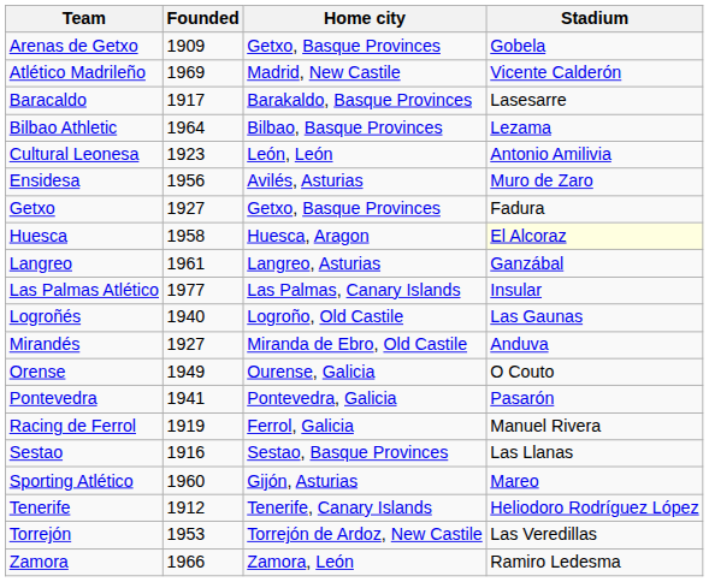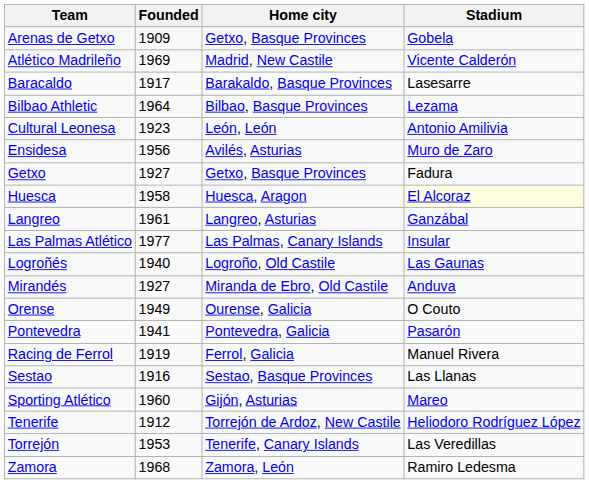 <table class="wikitable sortable">
 <tr>
 <th>Team</th>
 <th>Founded</th>
 <th>Home city</th>
 <th>Stadium</th>
 </tr>
 <tr>
 <td><a href='#'>Arenas de Getxo</a></td>
 <td>1909</td>
 <td><a href='#'>Getxo</a>, <a href='#'>Basque Provinces</a></td>
 <td><a href='#'>Gobela</a></td>
 </tr>
 <tr>
 <td><a href='#'>Atlético Madrileño</a></td>
 <td>1969</td>
 <td><a href='#'>Madrid</a>, <a href='#'>New Castile</a></td>
 <td><a href='#'>Vicente Calderón</a></td>
 </tr>
 <tr>
 <td><a href='#'>Baracaldo</a></td>
 <td>1917</td>
 <td><a href='#'>Barakaldo</a>, <a href='#'>Basque Provinces</a></td>
 <td>Lasesarre</td>
 </tr>
 <tr>
 <td><a href='#'>Bilbao Athletic</a></td>
 <td>1964</td>
 <td><a href='#'>Bilbao</a>, <a href='#'>Basque Provinces</a></td>
 <td><a href='#'>Lezama</a></td>
 </tr>
 <tr>
 <td><a href='#'>Cultural Leonesa</a></td>
 <td>1923</td>
 <td><a href='#'>León</a>, <a href='#'>León</a></td>
 <td><a href='#'>Antonio Amilivia</a></td>
 </tr>
 <tr>
 <td><a href='#'>Ensidesa</a></td>
 <td>1956</td>
 <td><a href='#'>Avilés</a>, <a href='#'>Asturias</a></td>
 <td><a href='#'>Muro de Zaro</a></td>
 </tr>
 <tr>
 <td><a href='#'>Getxo</a></td>
 <td>1927</td>
 <td><a href='#'>Getxo</a>, <a href='#'>Basque Provinces</a></td>
 <td>Fadura</td>
 </tr>
 <tr>
 <td><a href='#'>Huesca</a></td>
 <td>1958</td>
 <td><a href='#'>Huesca</a>, <a href='#'>Aragon</a></td>
 <td style="background: lightyellow;"><a href='#'>El Alcoraz</a></td>
 </tr>
 <tr>
 <td><a href='#'>Langreo</a></td>
 <td>1961</td>
 <td><a href='#'>Langreo</a>, <a href='#'>Asturias</a></td>
 <td><a href='#'>Ganzábal</a></td>
 </tr>
 <tr>
 <td><a href='#'>Las Palmas Atlético</a></td>
 <td>1977</td>
 <td><a href='#'>Las Palmas</a>, <a href='#'>Canary Islands</a></td>
 <td><a href='#'>Insular</a></td>
 </tr>
 <tr>
 <td><a href='#'>Logroñés</a></td>
 <td>1940</td>
 <td><a href='#'>Logroño</a>, <a href='#'>Old Castile</a></td>
 <td><a href='#'>Las Gaunas</a></td>
 </tr>
 <tr>
 <td><a href='#'>Mirandés</a></td>
 <td>1927</td>
 <td><a href='#'>Miranda de Ebro</a>, <a href='#'>Old Castile</a></td>
 <td><a href='#'>Anduva</a></td>
 </tr>
 <tr>
 <td><a href='#'>Orense</a></td>
 <td>1949</td>
 <td><a href='#'>Ourense</a>, <a href='#'>Galicia</a></td>
 <td>O Couto</td>
 </tr>
 <tr>
 <td><a href='#'>Pontevedra</a></td>
 <td>1941</td>
 <td><a href='#'>Pontevedra</a>, <a href='#'>Galicia</a></td>
 <td><a href='#'>Pasarón</a></td>
 </tr>
 <tr>
 <td><a href='#'>Racing de Ferrol</a></td>
 <td>1919</td>
 <td><a href='#'>Ferrol</a>, <a href='#'>Galicia</a></td>
 <td>Manuel Rivera</td>
 </tr>
 <tr>
 <td><a href='#'>Sestao</a></td>
 <td>1916</td>
 <td><a href='#'>Sestao</a>, <a href='#'>Basque Provinces</a></td>
 <td>Las Llanas</td>
 </tr>
 <tr>
 <td><a href='#'>Sporting Atlético</a></td>
 <td>1960</td>
 <td><a href='#'>Gijón</a>, <a href='#'>Asturias</a></td>
 <td><a href='#'>Mareo</a></td>
 </tr>
 <tr>
 <td><a href='#'>Tenerife</a></td>
 <td>1912</td>
-<td><a href='#'>Tenerife</a>, <a href='#'>Canary Islands</a></td>
+<td><a href='#'>Torrejón de Ardoz</a>, <a href='#'>New Castile</a></td>
 <td><a href='#'>Heliodoro Rodríguez López</a></td>
 </tr>
 <tr>
 <td><a href='#'>Torrejón</a></td>
 <td>1953</td>
-<td><a href='#'>Torrejón de Ardoz</a>, <a href='#'>New Castile</a></td>
+<td><a href='#'>Tenerife</a>, <a href='#'>Canary Islands</a></td>
 <td>Las Veredillas</td>
 </tr>
 <tr>
 <td><a href='#'>Zamora</a></td>
-<td>1966</td>
+<td>1968</td>
 <td><a href='#'>Zamora</a>, <a href='#'>León</a></td>
 <td>Ramiro Ledesma</td>
 </tr>
 </table>
